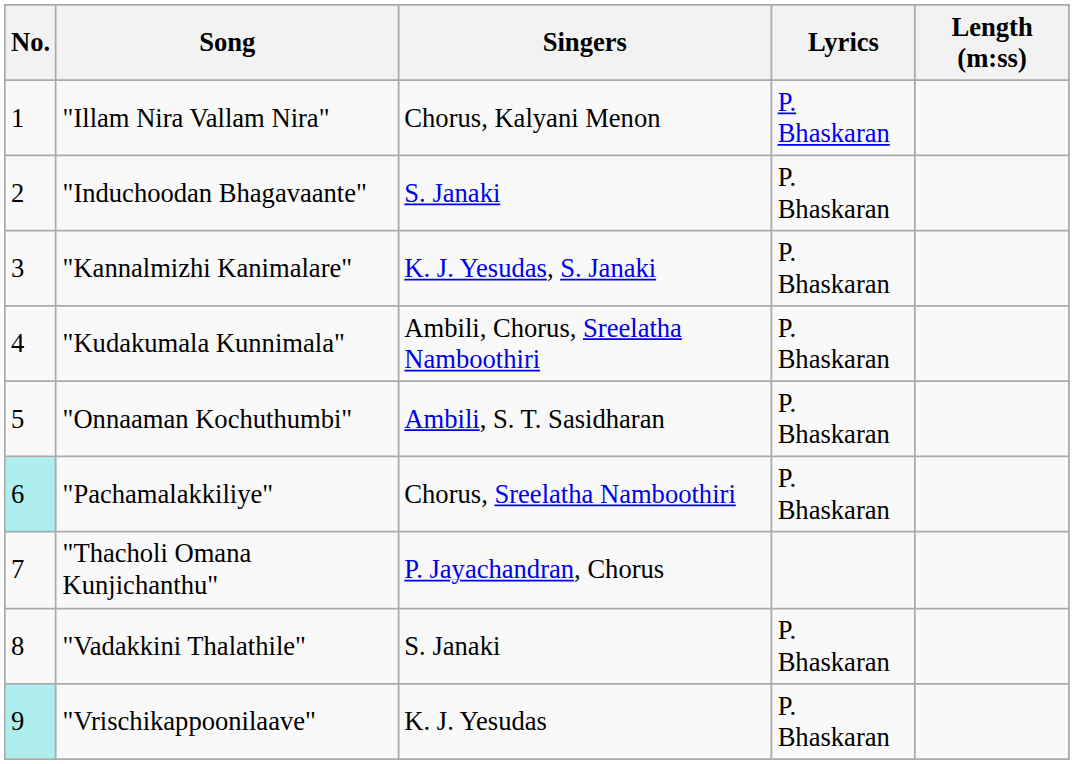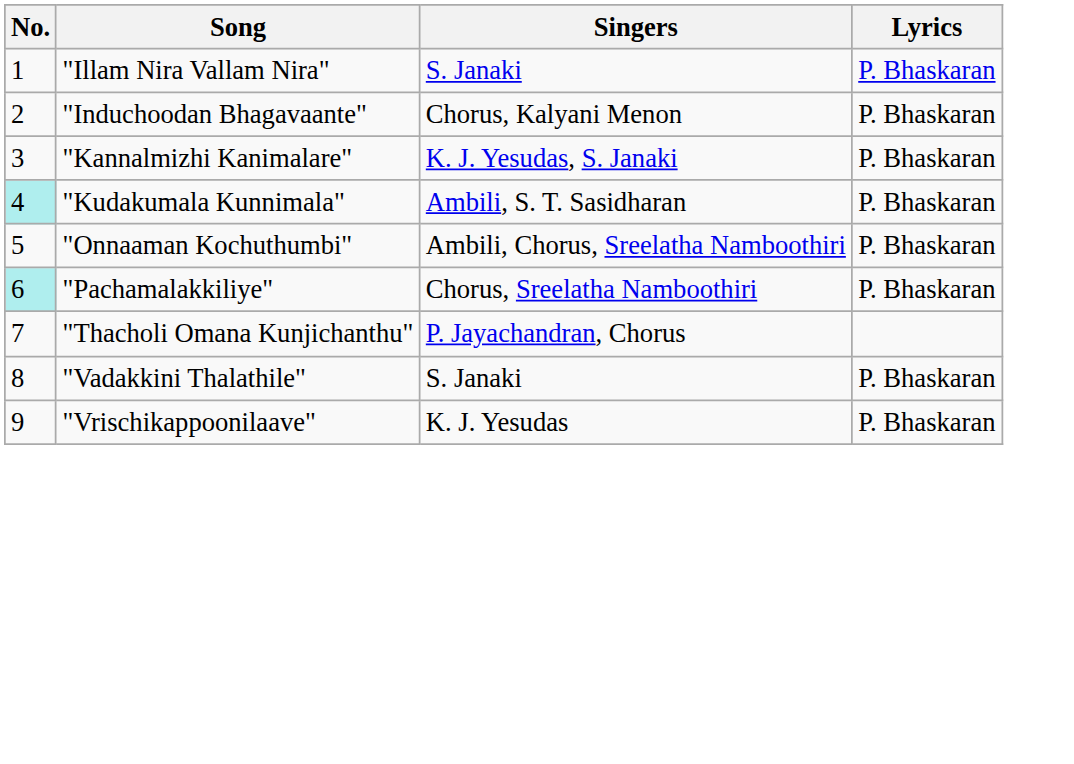 <table class="wikitable" style="font-size:95%;">
 <tr>
 <th>No.</th>
 <th>Song</th>
 <th>Singers</th>
 <th>Lyrics</th>
-<th>Length (m:ss)</th>
 </tr>
 <tr>
 <td>1</td>
 <td>"Illam Nira Vallam Nira"</td>
-<td>Chorus, Kalyani Menon</td>
+<td><a href='#'>S. Janaki</a></td>
 <td><a href='#'>P. Bhaskaran</a></td>
-<td></td>
 </tr>
 <tr>
 <td>2</td>
 <td>"Induchoodan Bhagavaante"</td>
-<td><a href='#'>S. Janaki</a></td>
+<td>Chorus, Kalyani Menon</td>
 <td>P. Bhaskaran</td>
-<td></td>
 </tr>
 <tr>
 <td>3</td>
 <td>"Kannalmizhi Kanimalare"</td>
 <td><a href='#'>K. J. Yesudas</a>, <a href='#'>S. Janaki</a></td>
 <td>P. Bhaskaran</td>
-<td></td>
 </tr>
 <tr>
-<td>4</td>
+<td style="background: paleturquoise;">4</td>
 <td>"Kudakumala Kunnimala"</td>
-<td>Ambili, Chorus, <a href='#'>Sreelatha Namboothiri</a></td>
+<td><a href='#'>Ambili</a>, S. T. Sasidharan</td>
 <td>P. Bhaskaran</td>
-<td></td>
 </tr>
 <tr>
 <td>5</td>
 <td>"Onnaaman Kochuthumbi"</td>
-<td><a href='#'>Ambili</a>, S. T. Sasidharan</td>
+<td>Ambili, Chorus, <a href='#'>Sreelatha Namboothiri</a></td>
 <td>P. Bhaskaran</td>
-<td></td>
 </tr>
 <tr>
 <td style="background: paleturquoise;">6</td>
 <td>"Pachamalakkiliye"</td>
 <td>Chorus, <a href='#'>Sreelatha Namboothiri</a></td>
 <td>P. Bhaskaran</td>
-<td></td>
 </tr>
 <tr>
 <td>7</td>
 <td>"Thacholi Omana Kunjichanthu"</td>
 <td><a href='#'>P. Jayachandran</a>, Chorus</td>
-<td></td>
 <td></td>
 </tr>
 <tr>
 <td>8</td>
 <td>"Vadakkini Thalathile"</td>
 <td>S. Janaki</td>
 <td>P. Bhaskaran</td>
-<td></td>
 </tr>
 <tr>
-<td style="background: paleturquoise;">9</td>
+<td>9</td>
 <td>"Vrischikappoonilaave"</td>
 <td>K. J. Yesudas</td>
 <td>P. Bhaskaran</td>
-<td></td>
 </tr>
 </table>
